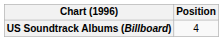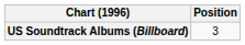 <table class="wikitable plainrowheaders" style="text-align:center">
 <tr>
 <th scope="col">Chart (1996)</th>
 <th scope="col">Position</th>
 </tr>
 <tr>
 <th scope="row">US Soundtrack Albums (<em>Billboard</em>)</th>
-<td>4</td>
+<td>3</td>
 </tr>
 </table>
